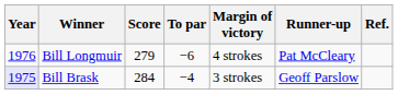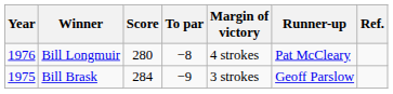 <table class=wikitable style="font-size:95%">
 <tr>
 <th>Year</th>
 <th>Winner</th>
 <th>Score</th>
 <th>To par</th>
 <th>Margin of<br>victory</th>
 <th>Runner-up</th>
 <th>Ref.</th>
 </tr>
 <tr>
 <td><a href='#'>1976</a></td>
 <td> <a href='#'>Bill Longmuir</a></td>
-<td align=center>279</td>
-<td align=center>−6</td>
+<td align=center>280</td>
+<td align=center>−8</td>
 <td>4 strokes</td>
 <td> <a href='#'>Pat McCleary</a></td>
 <td></td>
 </tr>
 <tr>
-<td style="background: lavender;"><a href='#'>1975</a></td>
+<td><a href='#'>1975</a></td>
 <td> <a href='#'>Bill Brask</a></td>
 <td align=center>284</td>
-<td align=center>−4</td>
+<td align=center>−9</td>
 <td>3 strokes</td>
 <td> <a href='#'>Geoff Parslow</a></td>
 <td></td>
 </tr>
 </table>
